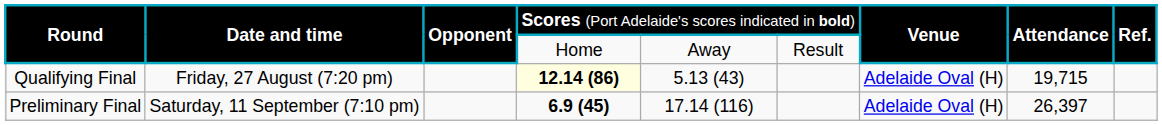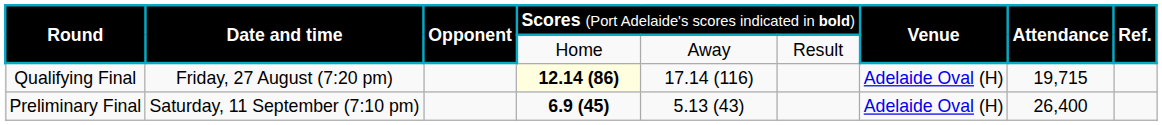 <table class="wikitable" style="font-size:90%; text-align:center;">
 <tr>
 <td style="background:black; color:white; border: solid #06AAC5 2px" rowspan=2><strong>Round</strong></td>
 <td style="background:black; color:white; border: solid #06AAC5 2px" rowspan=2><strong>Date and time</strong></td>
 <td style="background:black; color:white; border: solid #06AAC5 2px" rowspan=2><strong>Opponent</strong></td>
 <td style="background:black; color:white; border: solid #06AAC5 2px" colspan=3><strong>Scores</strong> <small>(Port Adelaide's scores indicated in <strong>bold</strong>)</small></td>
 <td style="background:black; color:white; border: solid #06AAC5 2px" rowspan=2><strong>Venue</strong></td>
 <td style="background:black; color:white; border: solid #06AAC5 2px" rowspan=2><strong>Attendance</strong></td>
 <td style="background:black; color:white; border: solid #06AAC5 2px" rowspan=2><strong>Ref.</strong></td>
 </tr>
 <tr>
 <td>Home</td>
 <td>Away</td>
 <td>Result</td>
 </tr>
 <tr>
 <td>Qualifying Final</td>
 <td>Friday, 27 August (7:20 pm)</td>
 <td></td>
 <td style="background: lightyellow;"><strong>12.14 (86)</strong></td>
-<td>5.13 (43)</td>
+<td>17.14 (116)</td>
 <td></td>
 <td><a href='#'>Adelaide Oval</a> (H)</td>
 <td>19,715</td>
 <td></td>
 </tr>
 <tr>
 <td>Preliminary Final</td>
 <td>Saturday, 11 September (7:10 pm)</td>
 <td></td>
 <td><strong>6.9 (45)</strong></td>
-<td>17.14 (116)</td>
+<td>5.13 (43)</td>
 <td></td>
 <td><a href='#'>Adelaide Oval</a> (H)</td>
-<td>26,397</td>
+<td>26,400</td>
 <td></td>
 </tr>
 </table>
